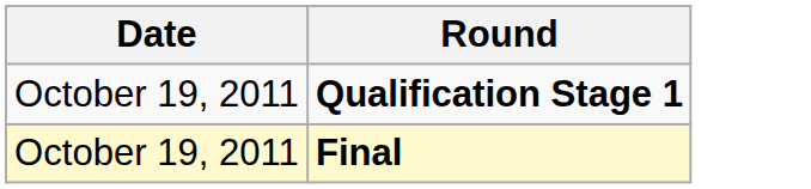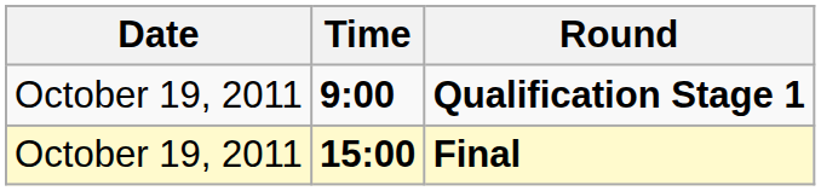 <table class="wikitable">
 <tr>
 <th>Date</th>
+<th>Time</th>
 <th>Round</th>
 </tr>
 <tr>
 <td>October 19, 2011</td>
+<td><strong>9:00</strong></td>
 <td><strong>Qualification Stage 1</strong></td>
 </tr>
 <tr style=background:lemonchiffon>
 <td>October 19, 2011</td>
+<td><strong>15:00</strong></td>
 <td><strong>Final</strong></td>
 </tr>
 </table>
